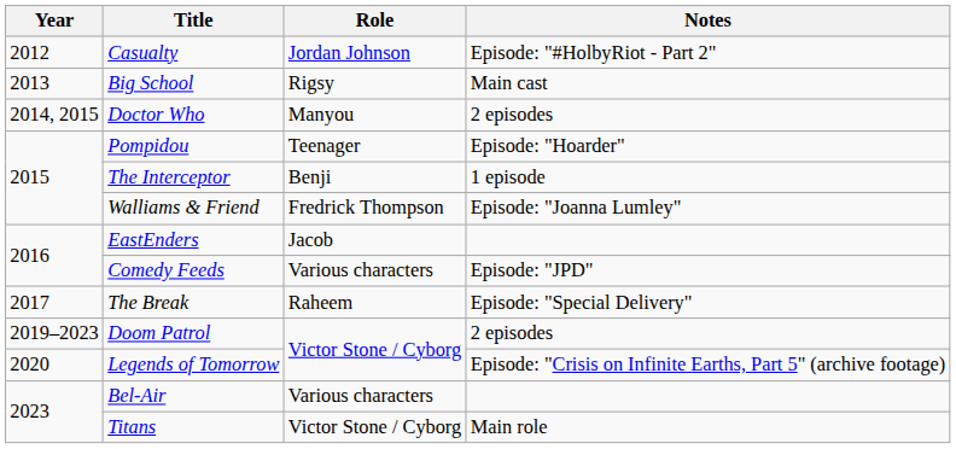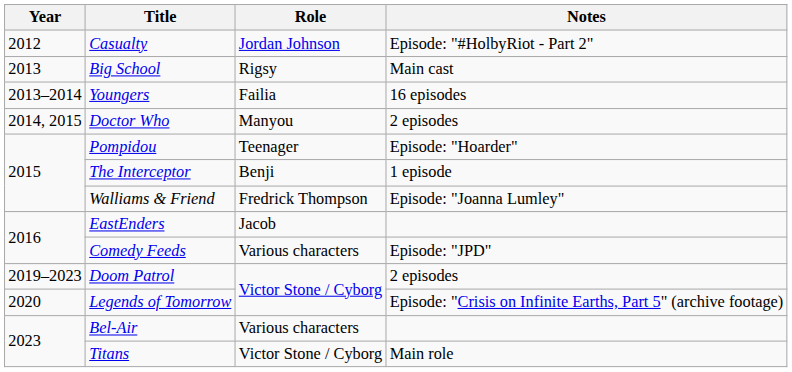 <table class="wikitable sortable">
 <tr>
 <th>Year</th>
 <th>Title</th>
 <th>Role</th>
 <th class="unsortable">Notes</th>
 </tr>
 <tr>
 <td>2012</td>
 <td><em><a href='#'>Casualty</a></em></td>
 <td><a href='#'>Jordan Johnson</a></td>
 <td>Episode: "#HolbyRiot - Part 2"</td>
 </tr>
 <tr>
 <td>2013</td>
 <td><em><a href='#'>Big School</a></em></td>
 <td>Rigsy</td>
 <td>Main cast</td>
+</tr>
+<tr>
+<td>2013–2014</td>
+<td><em><a href='#'>Youngers</a></em></td>
+<td>Failia</td>
+<td>16 episodes</td>
 </tr>
 <tr>
 <td>2014, 2015</td>
 <td><em><a href='#'>Doctor Who</a></em></td>
 <td>Manyou</td>
 <td>2 episodes</td>
 </tr>
 <tr>
 <td rowspan="3">2015</td>
 <td><em><a href='#'>Pompidou</a></em></td>
 <td>Teenager</td>
 <td>Episode: "Hoarder"</td>
 </tr>
 <tr>
 <td><em><a href='#'>The Interceptor</a></em></td>
 <td>Benji</td>
 <td>1 episode</td>
 </tr>
 <tr>
 <td><em>Walliams & Friend</em></td>
 <td>Fredrick Thompson</td>
 <td>Episode: "Joanna Lumley"</td>
 </tr>
 <tr>
 <td rowspan="2">2016</td>
 <td><em><a href='#'>EastEnders</a></em></td>
 <td>Jacob</td>
 <td></td>
 </tr>
 <tr>
 <td><em><a href='#'>Comedy Feeds</a></em></td>
 <td>Various characters</td>
 <td>Episode: "JPD"</td>
 </tr>
 <tr>
-<td>2017</td>
-<td><em>The Break</em></td>
-<td>Raheem</td>
-<td>Episode: "Special Delivery"</td>
-</tr>
-<tr>
 <td>2019–2023</td>
 <td><em><a href='#'>Doom Patrol</a></em></td>
 <td rowspan=2><a href='#'>Victor Stone / Cyborg</a></td>
 <td>2 episodes</td>
 </tr>
 <tr>
 <td>2020</td>
 <td><em><a href='#'>Legends of Tomorrow</a></em></td>
 <td>Episode: "<a href='#'>Crisis on Infinite Earths, Part 5</a>" (archive footage)</td>
 </tr>
 <tr>
 <td rowspan="2">2023</td>
 <td><em><a href='#'>Bel-Air</a></em></td>
 <td>Various characters</td>
 <td></td>
 </tr>
 <tr>
 <td><em><a href='#'>Titans</a></em></td>
 <td>Victor Stone / Cyborg</td>
 <td>Main role</td>
 </tr>
 </table>
